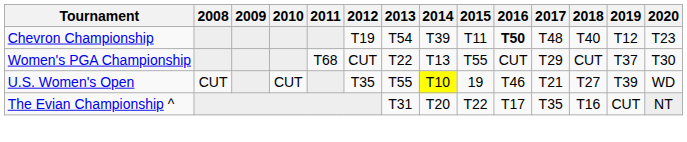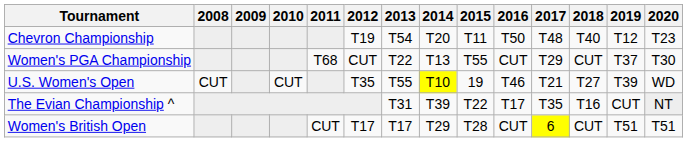 <table class="wikitable" style="font-size:95%;text-align:center;">
 <tr>
 <th>Tournament</th>
 <th>2008</th>
 <th>2009</th>
 <th>2010</th>
 <th>2011</th>
 <th>2012</th>
 <th>2013</th>
 <th>2014</th>
 <th>2015</th>
 <th>2016</th>
 <th>2017</th>
 <th>2018</th>
 <th>2019</th>
 <th>2020</th>
 </tr>
 <tr>
 <td align=left><a href='#'>Chevron Championship</a></td>
 <td style="background:#eeeeee;"></td>
 <td style="background:#eeeeee;"></td>
 <td style="background:#eeeeee;"></td>
 <td style="background:#eeeeee;"></td>
 <td>T19</td>
 <td>T54</td>
-<td>T39</td>
+<td>T20</td>
 <td>T11</td>
-<td><strong>T50</strong></td>
+<td>T50</td>
 <td>T48</td>
 <td>T40</td>
 <td>T12</td>
 <td>T23</td>
 </tr>
 <tr>
 <td align=left><a href='#'>Women's PGA Championship</a></td>
 <td style="background:#eeeeee;"></td>
 <td style="background:#eeeeee;"></td>
 <td style="background:#eeeeee;"></td>
 <td>T68</td>
 <td>CUT</td>
 <td>T22</td>
 <td>T13</td>
 <td>T55</td>
 <td>CUT</td>
 <td>T29</td>
 <td>CUT</td>
 <td>T37</td>
 <td>T30</td>
 </tr>
 <tr>
 <td align=left><a href='#'>U.S. Women's Open</a></td>
 <td>CUT</td>
 <td style="background:#eeeeee;"></td>
 <td>CUT</td>
 <td style="background:#eeeeee;"></td>
 <td>T35</td>
 <td>T55</td>
 <td style="background:yellow;">T10</td>
 <td>19</td>
 <td>T46</td>
 <td>T21</td>
 <td>T27</td>
 <td>T39</td>
 <td>WD</td>
 </tr>
 <tr>
 <td align=left><a href='#'>The Evian Championship</a> ^</td>
 <td style="background:#eeeeee;" colspan=5></td>
 <td>T31</td>
-<td>T20</td>
+<td>T39</td>
 <td>T22</td>
 <td>T17</td>
 <td>T35</td>
 <td>T16</td>
 <td>CUT</td>
 <td style="background:#eeeeee;">NT</td>
 </tr>
+<tr>
+<td align=left><a href='#'>Women's British Open</a></td>
+<td style="background:#eeeeee;"></td>
+<td style="background:#eeeeee;"></td>
+<td style="background:#eeeeee;"></td>
+<td>CUT</td>
+<td>T17</td>
+<td>T17</td>
+<td>T29</td>
+<td>T28</td>
+<td>CUT</td>
+<td style="background:yellow;">6</td>
+<td>CUT</td>
+<td>T51</td>
+<td>T51</td>
+</tr>
 </table>
